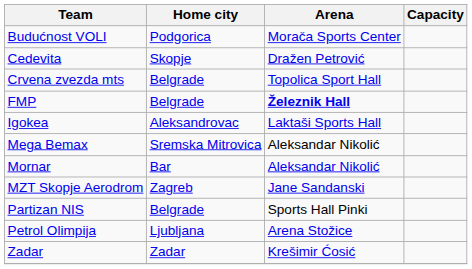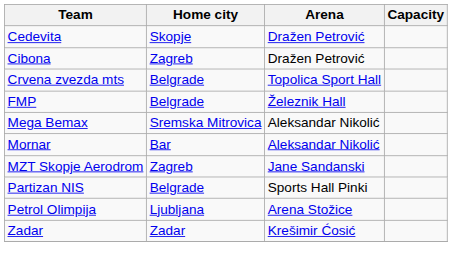 <table class="wikitable sortable">
 <tr>
 <th>Team</th>
 <th>Home city</th>
 <th>Arena</th>
 <th>Capacity</th>
 </tr>
 <tr>
-<td><a href='#'>Budućnost VOLI</a></td>
-<td><a href='#'>Podgorica</a></td>
-<td><a href='#'>Morača Sports Center</a></td>
+<td><a href='#'>Cedevita</a></td>
+<td><a href='#'>Skopje</a></td>
+<td><a href='#'>Dražen Petrović</a></td>
 <td style="text-align:center"></td>
 </tr>
 <tr>
-<td><a href='#'>Cedevita</a></td>
-<td><a href='#'>Skopje</a></td>
-<td><a href='#'>Dražen Petrović</a></td>
+<td><a href='#'>Cibona</a></td>
+<td><a href='#'>Zagreb</a></td>
+<td>Dražen Petrović</td>
 <td style="text-align:center"></td>
 </tr>
 <tr>
 <td><a href='#'>Crvena zvezda mts</a></td>
 <td><a href='#'>Belgrade</a></td>
 <td><a href='#'>Topolica Sport Hall</a></td>
 <td style="text-align:center"> </td>
 </tr>
 <tr>
 <td><a href='#'>FMP</a></td>
 <td><a href='#'>Belgrade</a></td>
-<td><strong><a href='#'>Železnik Hall</a></strong></td>
-<td style="text-align:center"></td>
-</tr>
-<tr>
-<td><a href='#'>Igokea</a></td>
-<td><a href='#'>Aleksandrovac</a></td>
-<td><a href='#'>Laktaši Sports Hall</a></td>
+<td><a href='#'>Železnik Hall</a></td>
 <td style="text-align:center"></td>
 </tr>
 <tr>
 <td><a href='#'>Mega Bemax</a></td>
 <td><a href='#'>Sremska Mitrovica</a></td>
 <td>Aleksandar Nikolić</td>
 <td style="text-align:center"></td>
 </tr>
 <tr>
 <td><a href='#'>Mornar</a></td>
 <td><a href='#'>Bar</a></td>
 <td><a href='#'>Aleksandar Nikolić</a></td>
 <td style="text-align:center"></td>
 </tr>
 <tr>
 <td><a href='#'>MZT Skopje Aerodrom</a></td>
 <td><a href='#'>Zagreb</a></td>
 <td><a href='#'>Jane Sandanski</a></td>
 <td style="text-align:center"></td>
 </tr>
 <tr>
 <td><a href='#'>Partizan NIS</a></td>
 <td><a href='#'>Belgrade</a></td>
 <td>Sports Hall Pinki</td>
 <td style="text-align:center"></td>
 </tr>
 <tr>
 <td><a href='#'>Petrol Olimpija</a></td>
 <td><a href='#'>Ljubljana</a></td>
 <td><a href='#'>Arena Stožice</a></td>
 <td style="text-align:center"></td>
 </tr>
 <tr>
 <td><a href='#'>Zadar</a></td>
 <td><a href='#'>Zadar</a></td>
 <td><a href='#'>Krešimir Ćosić</a></td>
 <td style="text-align:center"></td>
 </tr>
 <tr>
 </tr>
 </table>
